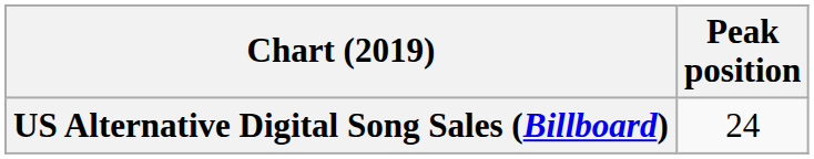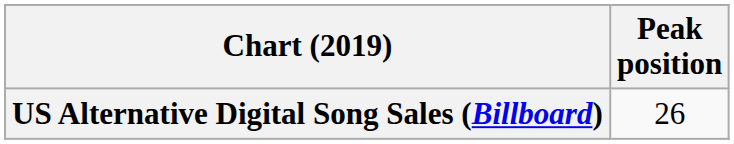 <table class="wikitable sortable plainrowheaders" style="text-align:center">
 <tr>
 <th scope="col">Chart (2019)</th>
 <th scope="col">Peak<br>position</th>
 </tr>
 <tr>
 <th scope="row">US Alternative Digital Song Sales (<em><a href='#'>Billboard</a></em>)</th>
-<td>24</td>
+<td>26</td>
 </tr>
 </table>
